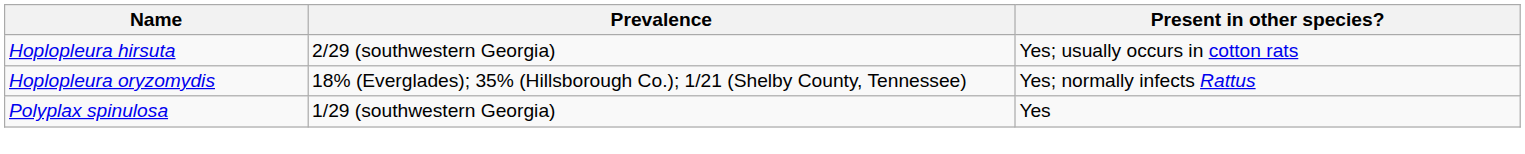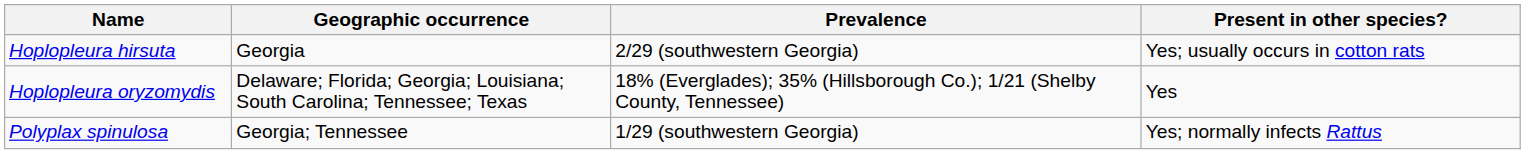 <table class="wikitable" style="width: 100%">
 <tr>
 <th width="15%">Name</th>
+<th width="25%">Geographic occurrence</th>
 <th width="35%">Prevalence</th>
 <th width="25%">Present in other species?</th>
 </tr>
 <tr>
 <td><em><a href='#'>Hoplopleura hirsuta</a></em></td>
+<td>Georgia</td>
 <td>2/29 (southwestern Georgia)</td>
 <td>Yes; usually occurs in <a href='#'>cotton rats</a></td>
 </tr>
 <tr>
 <td><em><a href='#'>Hoplopleura oryzomydis</a></em></td>
+<td>Delaware; Florida; Georgia; Louisiana; South Carolina; Tennessee; Texas</td>
 <td>18% (Everglades); 35% (Hillsborough Co.); 1/21 (Shelby County, Tennessee)</td>
-<td>Yes; normally infects <em><a href='#'>Rattus</a></em></td>
+<td>Yes</td>
 </tr>
 <tr>
 <td><em><a href='#'>Polyplax spinulosa</a></em></td>
+<td>Georgia; Tennessee</td>
 <td>1/29 (southwestern Georgia)</td>
-<td>Yes</td>
+<td>Yes; normally infects <em><a href='#'>Rattus</a></em></td>
 </tr>
 </table>
